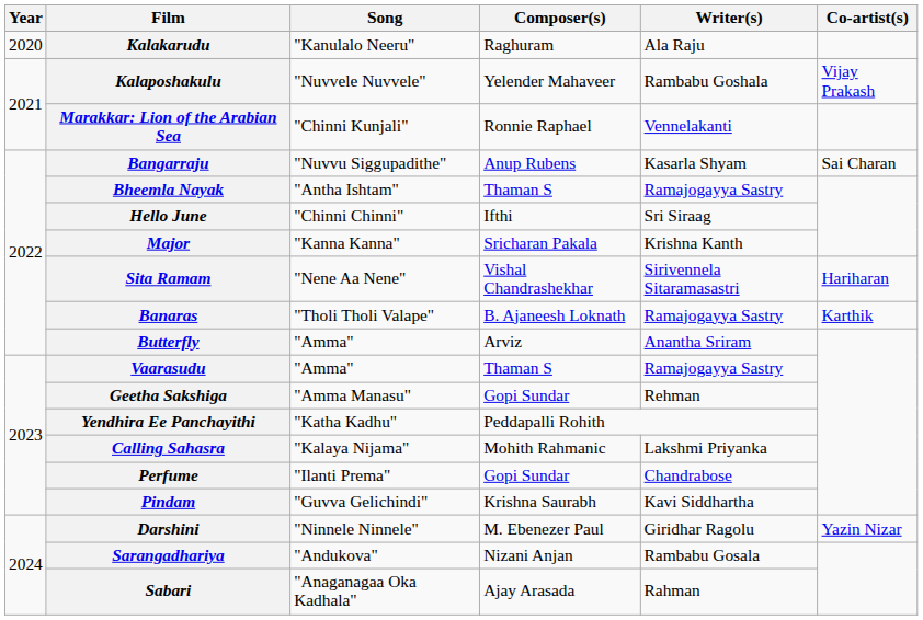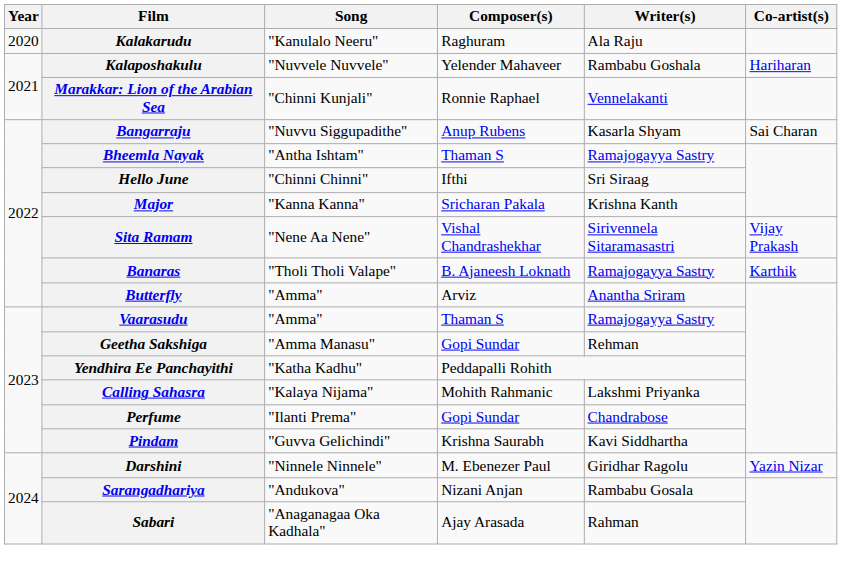 <table class="wikitable">
 <tr>
 <th>Year</th>
 <th>Film</th>
 <th>Song</th>
 <th>Composer(s)</th>
 <th>Writer(s)</th>
 <th>Co-artist(s)</th>
 </tr>
 <tr>
 <td>2020</td>
 <th><em>Kalakarudu</em></th>
 <td>"Kanulalo Neeru"</td>
 <td>Raghuram</td>
 <td>Ala Raju</td>
 <td></td>
 </tr>
 <tr>
 <td rowspan="2">2021</td>
 <th><em>Kalaposhakulu</em></th>
 <td>"Nuvvele Nuvvele"</td>
 <td>Yelender Mahaveer</td>
 <td>Rambabu Goshala</td>
-<td><a href='#'>Vijay Prakash</a></td>
+<td><a href='#'>Hariharan</a></td>
 </tr>
 <tr>
 <th><em><a href='#'>Marakkar: Lion of the Arabian Sea</a></em></th>
 <td>"Chinni Kunjali"</td>
 <td>Ronnie Raphael</td>
 <td><a href='#'>Vennelakanti</a></td>
 <td></td>
 </tr>
 <tr>
 <td rowspan="7">2022</td>
 <th><em><a href='#'>Bangarraju</a></em></th>
 <td>"Nuvvu Siggupadithe"</td>
 <td><a href='#'>Anup Rubens</a></td>
 <td>Kasarla Shyam</td>
 <td>Sai Charan</td>
 </tr>
 <tr>
 <th><em><a href='#'>Bheemla Nayak</a></em></th>
 <td>"Antha Ishtam"</td>
 <td><a href='#'>Thaman S</a></td>
 <td><a href='#'>Ramajogayya Sastry</a></td>
 <td rowspan="3"></td>
 </tr>
 <tr>
 <th><em>Hello June</em></th>
 <td>"Chinni Chinni"</td>
 <td>Ifthi</td>
 <td>Sri Siraag</td>
 </tr>
 <tr>
 <th><a href='#'><em>Major</em></a></th>
 <td>"Kanna Kanna"</td>
 <td><a href='#'>Sricharan Pakala</a></td>
 <td>Krishna Kanth</td>
 </tr>
 <tr>
 <th><em><a href='#'>Sita Ramam</a></em></th>
 <td>"Nene Aa Nene"</td>
 <td><a href='#'>Vishal Chandrashekhar</a></td>
 <td><a href='#'>Sirivennela Sitaramasastri</a></td>
-<td><a href='#'>Hariharan</a></td>
+<td><a href='#'>Vijay Prakash</a></td>
 </tr>
 <tr>
 <th><em><a href='#'>Banaras</a></em></th>
 <td>"Tholi Tholi Valape"</td>
 <td><a href='#'>B. Ajaneesh Loknath</a></td>
 <td><a href='#'>Ramajogayya Sastry</a></td>
 <td><a href='#'>Karthik</a></td>
 </tr>
 <tr>
 <th><em><a href='#'>Butterfly</a></em></th>
 <td>"Amma"</td>
 <td>Arviz</td>
 <td><a href='#'>Anantha Sriram</a></td>
 <td rowspan="7"></td>
 </tr>
 <tr>
 <td rowspan="6">2023</td>
 <th><em><a href='#'>Vaarasudu</a></em></th>
 <td>"Amma"</td>
 <td><a href='#'>Thaman S</a></td>
 <td><a href='#'>Ramajogayya Sastry</a></td>
 </tr>
 <tr>
 <th><em>Geetha Sakshiga</em></th>
 <td>"Amma Manasu"</td>
 <td><a href='#'>Gopi Sundar</a></td>
 <td>Rehman</td>
 </tr>
 <tr>
 <th><em>Yendhira Ee Panchayithi</em></th>
 <td>"Katha Kadhu"</td>
 <td colspan="2">Peddapalli Rohith</td>
 </tr>
 <tr>
 <th><em><a href='#'>Calling Sahasra</a></em></th>
 <td>"Kalaya Nijama"</td>
 <td>Mohith Rahmanic</td>
 <td>Lakshmi Priyanka</td>
 </tr>
 <tr>
 <th><em>Perfume</em></th>
 <td>"Ilanti Prema"</td>
 <td><a href='#'>Gopi Sundar</a></td>
 <td><a href='#'>Chandrabose</a></td>
 </tr>
 <tr>
 <th><em><a href='#'>Pindam</a></em></th>
 <td>"Guvva Gelichindi"</td>
 <td>Krishna Saurabh</td>
 <td>Kavi Siddhartha</td>
 </tr>
 <tr>
 <td rowspan="3">2024</td>
 <th><em>Darshini</em></th>
 <td>"Ninnele Ninnele"</td>
 <td>M. Ebenezer Paul</td>
 <td>Giridhar Ragolu</td>
 <td><a href='#'>Yazin Nizar</a></td>
 </tr>
 <tr>
 <th><a href='#'><em>Sarangadhariya</em></a></th>
 <td>"Andukova"</td>
 <td>Nizani Anjan</td>
 <td>Rambabu Gosala</td>
 <td rowspan="2"></td>
 </tr>
 <tr>
 <th><em>Sabari</em></th>
 <td>"Anaganagaa Oka Kadhala"</td>
 <td>Ajay Arasada</td>
 <td>Rahman</td>
 </tr>
 </table>
